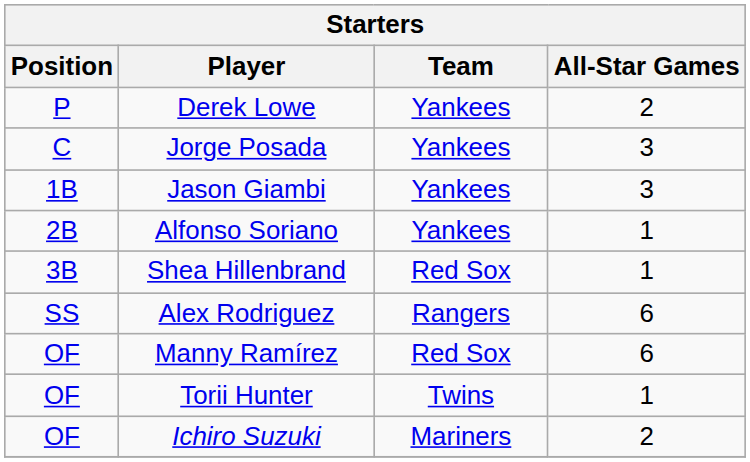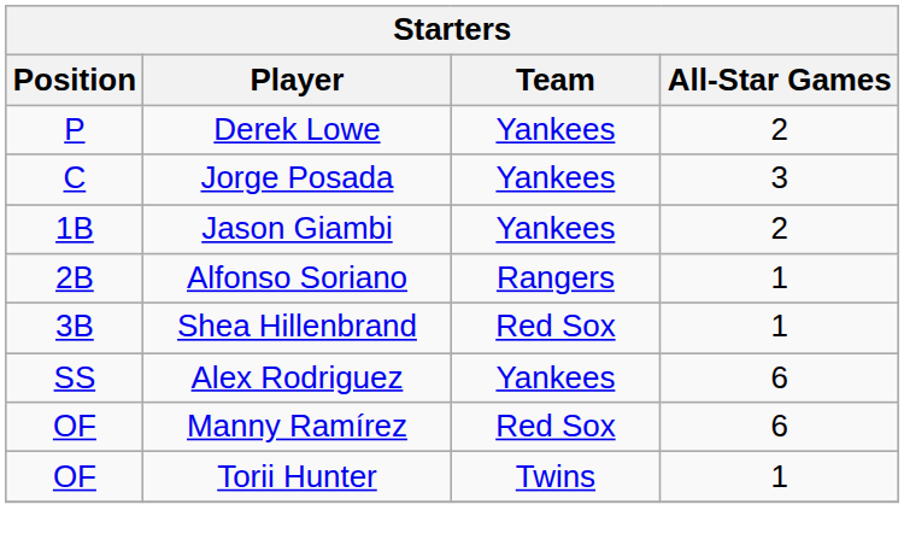 <table class="wikitable" style="font-size: 100%; text-align:right;">
 <tr>
 <th colspan="4">Starters</th>
 </tr>
 <tr>
 <th>Position</th>
 <th width="150">Player</th>
 <th width="100">Team</th>
 <th>All-Star Games</th>
 </tr>
 <tr>
 <td align="center"><a href='#'>P</a></td>
 <td align="center"><a href='#'>Derek Lowe</a></td>
 <td align="center"><a href='#'>Yankees</a></td>
 <td align="center">2</td>
 </tr>
 <tr>
 <td align="center"><a href='#'>C</a></td>
 <td align="center"><a href='#'>Jorge Posada</a></td>
 <td align="center"><a href='#'>Yankees</a></td>
 <td align="center">3</td>
 </tr>
 <tr>
 <td align="center"><a href='#'>1B</a></td>
 <td align="center"><a href='#'>Jason Giambi</a></td>
 <td align="center"><a href='#'>Yankees</a></td>
-<td align="center">3</td>
+<td align="center">2</td>
 </tr>
 <tr>
 <td align="center"><a href='#'>2B</a></td>
 <td align="center"><a href='#'>Alfonso Soriano</a></td>
-<td align="center"><a href='#'>Yankees</a></td>
+<td align="center"><a href='#'>Rangers</a></td>
 <td align="center">1</td>
 </tr>
 <tr>
 <td align="center"><a href='#'>3B</a></td>
 <td align="center"><a href='#'>Shea Hillenbrand</a></td>
 <td align="center"><a href='#'>Red Sox</a></td>
 <td align="center">1</td>
 </tr>
 <tr>
 <td align="center"><a href='#'>SS</a></td>
 <td align="center"><a href='#'>Alex Rodriguez</a></td>
-<td align="center"><a href='#'>Rangers</a></td>
+<td align="center"><a href='#'>Yankees</a></td>
 <td align="center">6</td>
 </tr>
 <tr>
 <td align="center"><a href='#'>OF</a></td>
 <td align="center"><a href='#'>Manny Ramírez</a></td>
 <td align="center"><a href='#'>Red Sox</a></td>
 <td align="center">6</td>
 </tr>
 <tr>
 <td align="center"><a href='#'>OF</a></td>
 <td align="center"><a href='#'>Torii Hunter</a></td>
 <td align="center"><a href='#'>Twins</a></td>
 <td align="center">1</td>
 </tr>
 <tr>
-<td align="center"><a href='#'>OF</a></td>
-<td align="center"><em><a href='#'>Ichiro Suzuki</a></em></td>
-<td align="center"><a href='#'>Mariners</a></td>
-<td align="center">2</td>
-</tr>
-<tr>
 </tr>
 </table>
